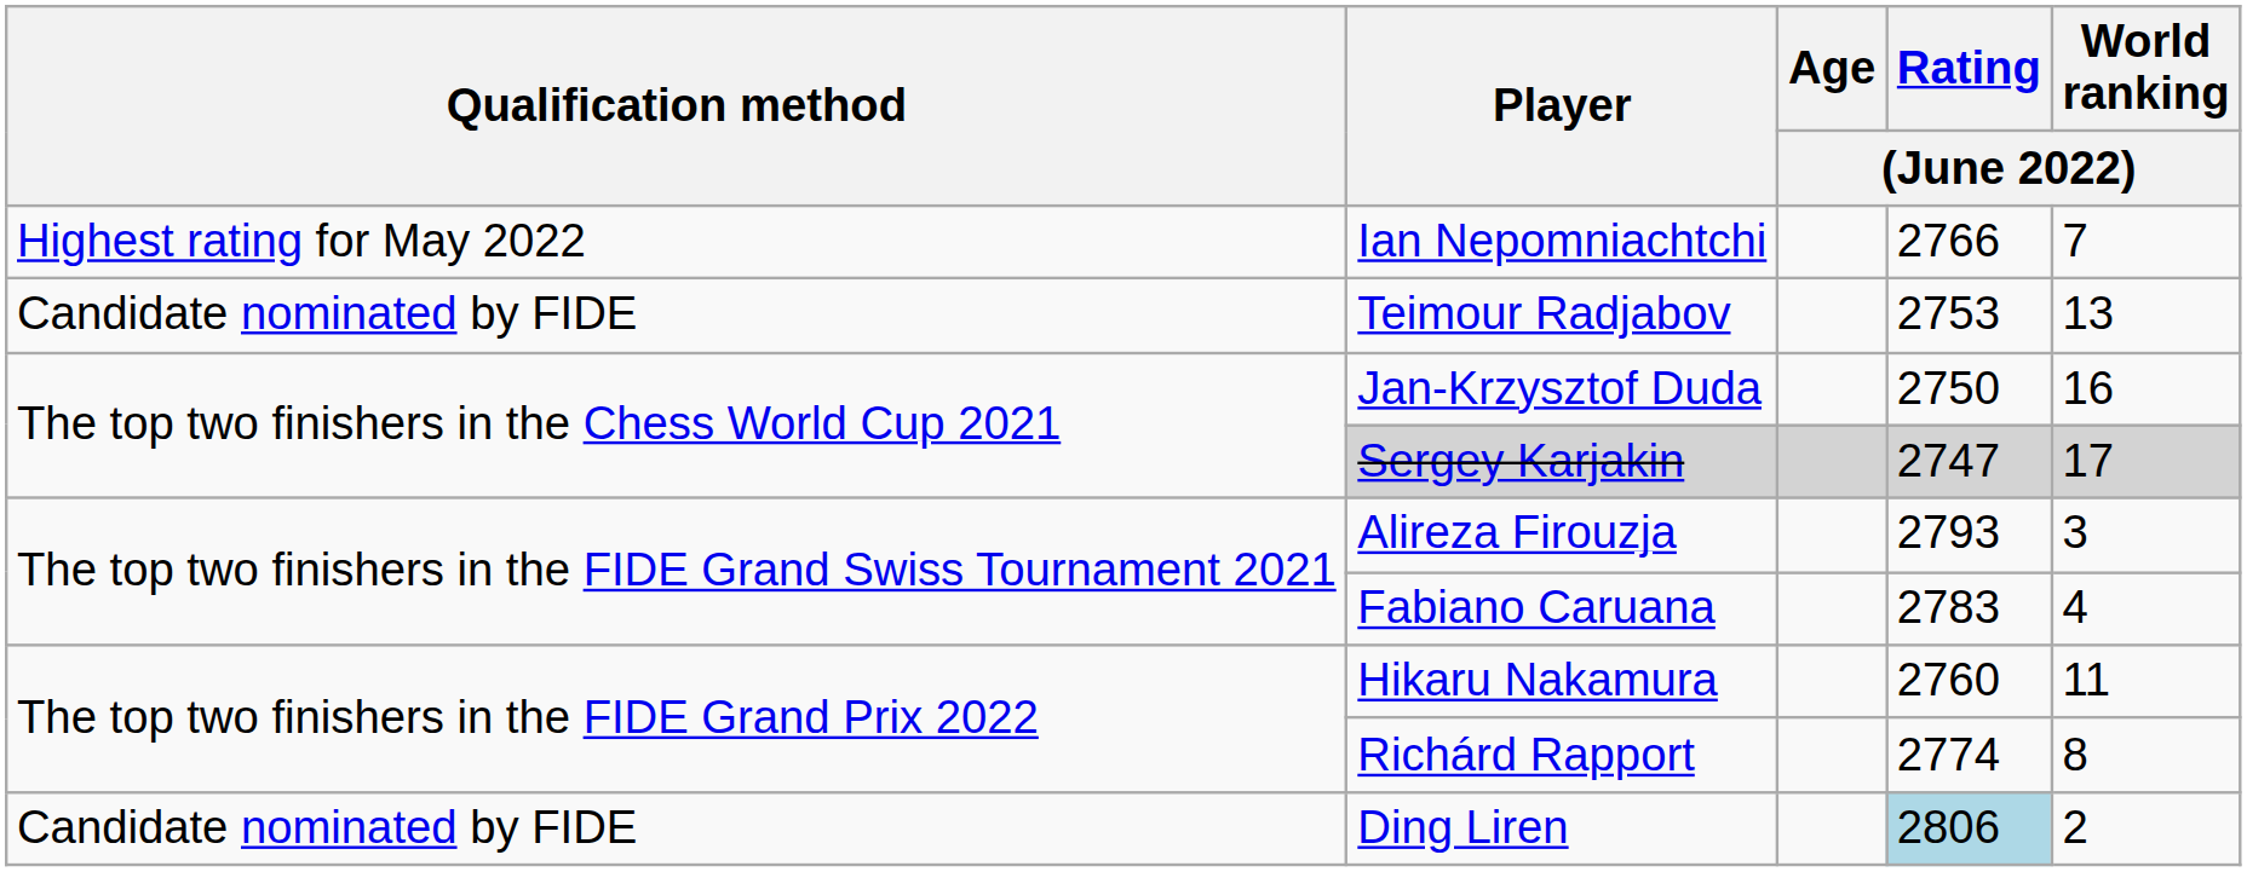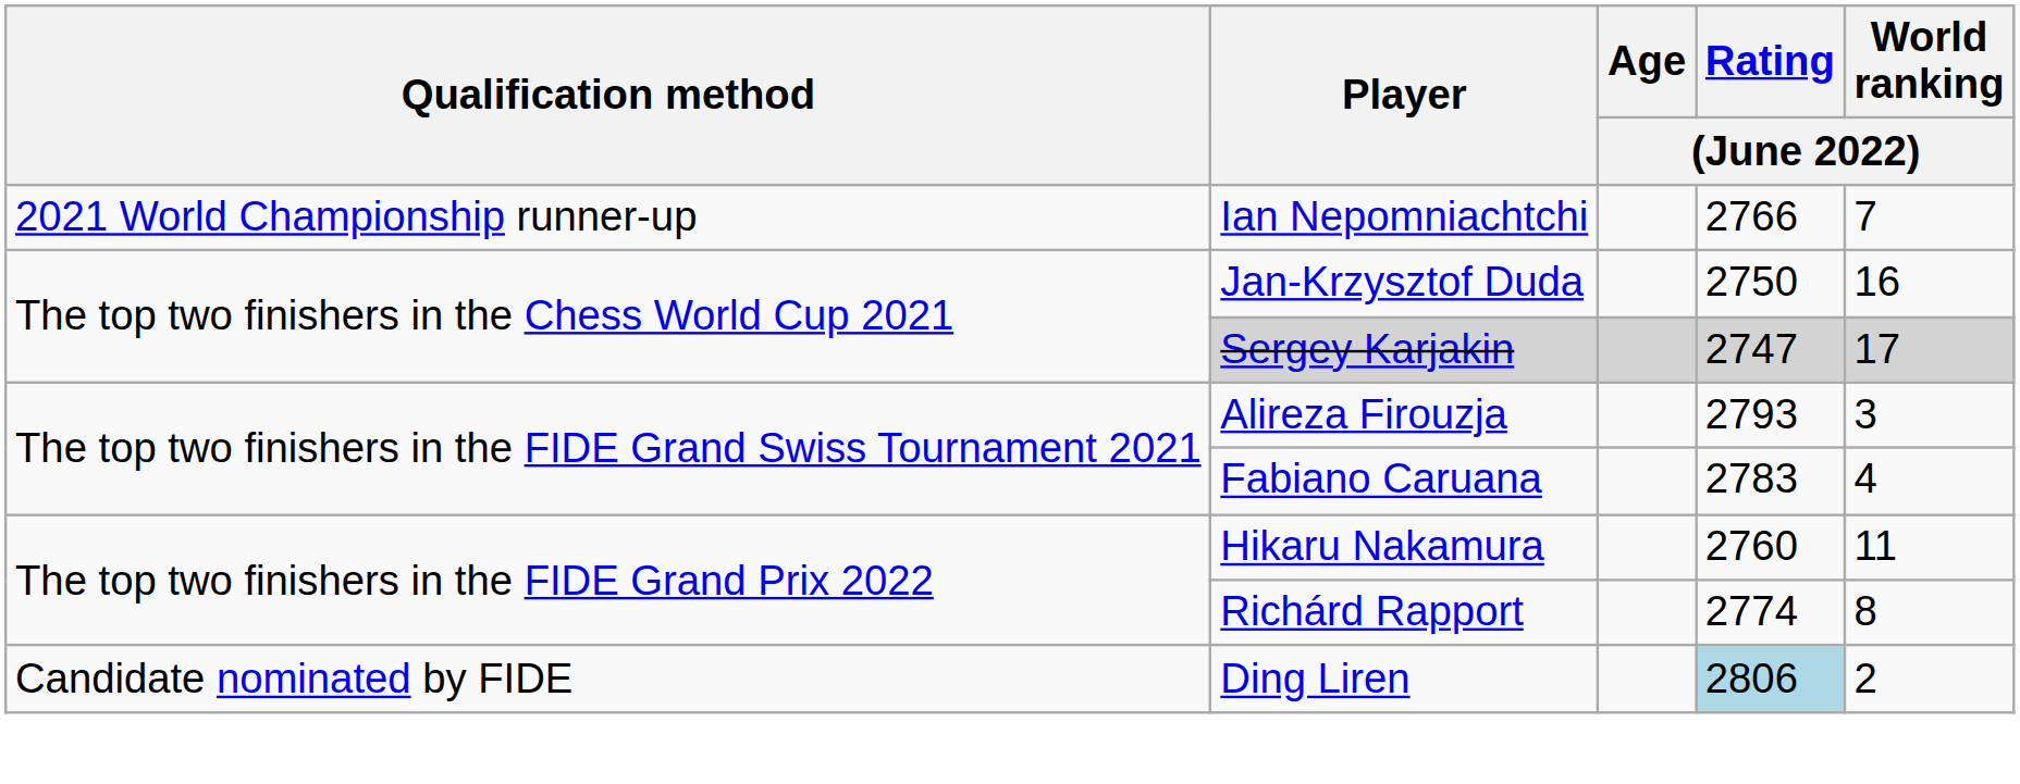 <table class="wikitable sortable" style="text-align: left;">
 <tr>
 <th rowspan=2>Qualification method</th>
 <th rowspan=2>Player</th>
 <th>Age</th>
 <th><a href='#'>Rating</a></th>
 <th>World<br>ranking</th>
 </tr>
 <tr>
 <th colspan=3>(June 2022)</th>
 </tr>
 <tr>
-<td><a href='#'>Highest rating</a> for May 2022</td>
+<td><a href='#'>2021 World Championship</a> runner-up</td>
 <td> <a href='#'>Ian Nepomniachtchi</a></td>
 <td></td>
 <td>2766</td>
 <td>7</td>
-</tr>
-<tr>
-<td>Candidate <a href='#'>nominated</a> by FIDE</td>
-<td> <a href='#'>Teimour Radjabov</a></td>
-<td></td>
-<td>2753</td>
-<td>13</td>
 </tr>
 <tr>
 <td rowspan=2>The top two finishers in the <a href='#'>Chess World Cup 2021</a></td>
 <td> <a href='#'>Jan-Krzysztof Duda</a> </td>
 <td></td>
 <td>2750</td>
 <td>16</td>
 </tr>
 <tr>
 <td style="background:lightgrey;"> <s><a href='#'>Sergey Karjakin</a></s>  </td>
 <td style="background:lightgrey;"></td>
 <td style="background:lightgrey;">2747</td>
 <td style="background:lightgrey;">17</td>
 </tr>
 <tr>
 <td rowspan=2>The top two finishers in the <a href='#'>FIDE Grand Swiss Tournament 2021</a></td>
 <td> <a href='#'>Alireza Firouzja</a> </td>
 <td></td>
 <td>2793</td>
 <td>3</td>
 </tr>
 <tr>
 <td> <a href='#'>Fabiano Caruana</a> </td>
 <td></td>
 <td>2783</td>
 <td>4</td>
 </tr>
 <tr>
 <td rowspan=2>The top two finishers in the <a href='#'>FIDE Grand Prix 2022</a></td>
 <td> <a href='#'>Hikaru Nakamura</a> </td>
 <td></td>
 <td>2760</td>
 <td>11</td>
 </tr>
 <tr>
 <td> <a href='#'>Richárd Rapport</a> </td>
 <td></td>
 <td>2774</td>
 <td>8</td>
 </tr>
 <tr>
 <td>Candidate <a href='#'>nominated</a> by FIDE</td>
 <td> <a href='#'>Ding Liren</a> </td>
 <td></td>
 <td style="background: lightblue;">2806</td>
 <td>2</td>
 </tr>
 </table>
